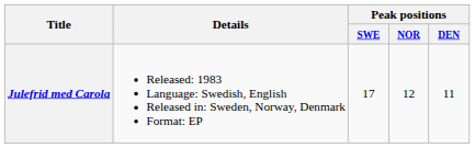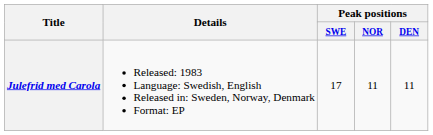 <table class="wikitable plainrowheaders">
 <tr>
 <th scope="col" rowspan="2">Title</th>
 <th scope="col" rowspan="2">Details</th>
 <th scope="col" colspan="3">Peak positions</th>
 </tr>
 <tr>
 <th width="45"><small><a href='#'>SWE</a></small><br></th>
 <th width="45"><small><a href='#'>NOR</a></small><br></th>
 <th width="45"><small><a href='#'>DEN</a></small><br></th>
 </tr>
 <tr>
 <th scope="row"><em><a href='#'>Julefrid med Carola</a></em></th>
 <td><br><ul><li>Released: 1983</li><li>Language: Swedish, English</li><li>Released in: Sweden, Norway, Denmark</li><li>Format: EP</li></ul></td>
 <td align="center">17<br></td>
-<td align="center">12</td>
+<td align="center">11</td>
 <td align="center">11</td>
 </tr>
 </table>
